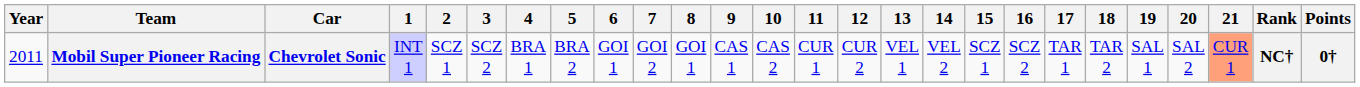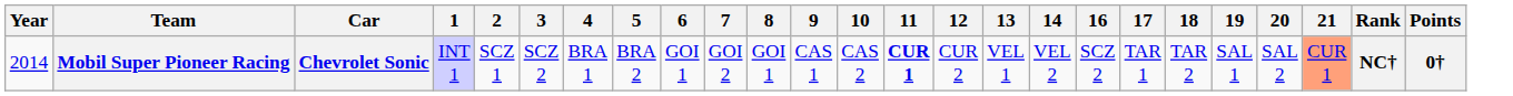 <table class="wikitable" style="text-align:center; font-size:85%">
 <tr>
 <th>Year</th>
 <th>Team</th>
 <th>Car</th>
 <th>1</th>
 <th>2</th>
 <th>3</th>
 <th>4</th>
 <th>5</th>
 <th>6</th>
 <th>7</th>
 <th>8</th>
 <th>9</th>
 <th>10</th>
 <th>11</th>
 <th>12</th>
 <th>13</th>
 <th>14</th>
-<th>15</th>
 <th>16</th>
 <th>17</th>
 <th>18</th>
 <th>19</th>
 <th>20</th>
 <th>21</th>
 <th>Rank</th>
 <th>Points</th>
 </tr>
 <tr>
-<td><a href='#'>2011</a></td>
+<td><a href='#'>2014</a></td>
 <th nowrap><a href='#'>Mobil Super Pioneer Racing</a></th>
 <th nowrap><a href='#'>Chevrolet Sonic</a></th>
 <td style="background:#CFCFFF;"><a href='#'>INT<br>1</a><br></td>
 <td><a href='#'>SCZ<br>1</a></td>
 <td><a href='#'>SCZ<br>2</a></td>
 <td><a href='#'>BRA<br>1</a></td>
 <td><a href='#'>BRA<br>2</a></td>
 <td><a href='#'>GOI<br>1</a></td>
 <td><a href='#'>GOI<br>2</a></td>
 <td><a href='#'>GOI<br>1</a></td>
 <td><a href='#'>CAS<br>1</a></td>
 <td><a href='#'>CAS<br>2</a></td>
-<td><a href='#'>CUR<br>1</a></td>
+<td><strong><a href='#'>CUR<br>1</a></strong></td>
 <td><a href='#'>CUR<br>2</a></td>
 <td><a href='#'>VEL<br>1</a></td>
 <td><a href='#'>VEL<br>2</a></td>
-<td><a href='#'>SCZ<br>1</a></td>
 <td><a href='#'>SCZ<br>2</a></td>
 <td><a href='#'>TAR<br>1</a></td>
 <td><a href='#'>TAR<br>2</a></td>
 <td><a href='#'>SAL<br>1</a></td>
 <td><a href='#'>SAL<br>2</a></td>
 <td style="background: lightsalmon;"><a href='#'>CUR<br>1</a></td>
 <th>NC†</th>
 <th>0†</th>
 </tr>
 </table>
